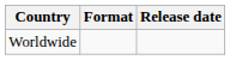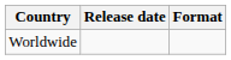 <table class="wikitable">
 <tr>
 <th>Country</th>
+<th>Release date</th>
 <th>Format</th>
-<th>Release date</th>
 </tr>
 <tr>
 <td>Worldwide</td>
 <td></td>
 <td></td>
 </tr>
 </table>
